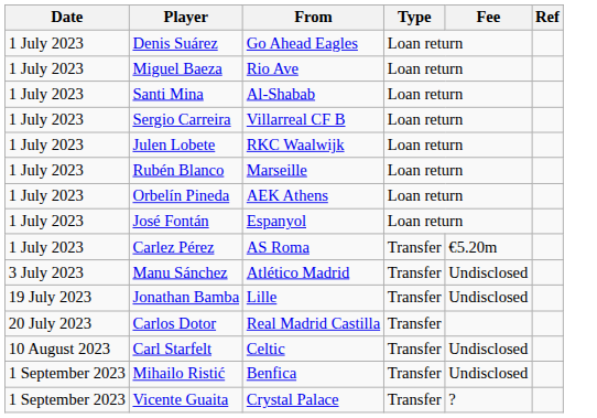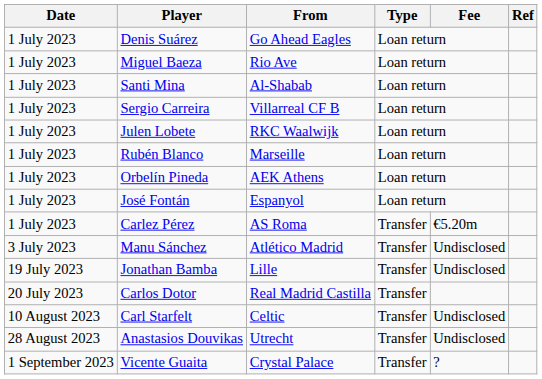 <table class="wikitable">
 <tr>
 <th>Date</th>
 <th>Player</th>
 <th>From</th>
 <th>Type</th>
 <th>Fee</th>
 <th>Ref</th>
 </tr>
 <tr>
 <td>1 July 2023</td>
 <td> <a href='#'>Denis Suárez</a></td>
 <td> <a href='#'>Go Ahead Eagles</a></td>
 <td colspan="2">Loan return</td>
 <td></td>
 </tr>
 <tr>
 <td>1 July 2023</td>
 <td> <a href='#'>Miguel Baeza</a></td>
 <td> <a href='#'>Rio Ave</a></td>
 <td colspan="2">Loan return</td>
 <td></td>
 </tr>
 <tr>
 <td>1 July 2023</td>
 <td> <a href='#'>Santi Mina</a></td>
 <td> <a href='#'>Al-Shabab</a></td>
 <td colspan="2">Loan return</td>
 <td></td>
 </tr>
 <tr>
 <td>1 July 2023</td>
 <td> <a href='#'>Sergio Carreira</a></td>
 <td><a href='#'>Villarreal CF B</a></td>
 <td colspan="2">Loan return</td>
 <td></td>
 </tr>
 <tr>
 <td>1 July 2023</td>
 <td> <a href='#'>Julen Lobete</a></td>
 <td> <a href='#'>RKC Waalwijk</a></td>
 <td colspan="2">Loan return</td>
 <td></td>
 </tr>
 <tr>
 <td>1 July 2023</td>
 <td> <a href='#'>Rubén Blanco</a></td>
 <td> <a href='#'>Marseille</a></td>
 <td colspan="2">Loan return</td>
 <td></td>
 </tr>
 <tr>
 <td>1 July 2023</td>
 <td> <a href='#'>Orbelín Pineda</a></td>
 <td> <a href='#'>AEK Athens</a></td>
 <td colspan="2">Loan return</td>
 <td></td>
 </tr>
 <tr>
 <td>1 July 2023</td>
 <td> <a href='#'>José Fontán</a></td>
 <td><a href='#'>Espanyol</a></td>
 <td colspan="2">Loan return</td>
 <td></td>
 </tr>
 <tr>
 <td>1 July 2023</td>
 <td> <a href='#'>Carlez Pérez</a></td>
 <td> <a href='#'>AS Roma</a></td>
 <td>Transfer</td>
 <td>€5.20m</td>
 <td></td>
 </tr>
 <tr>
 <td>3 July 2023</td>
 <td> <a href='#'>Manu Sánchez</a></td>
 <td><a href='#'>Atlético Madrid</a></td>
 <td>Transfer</td>
 <td>Undisclosed</td>
 <td></td>
 </tr>
 <tr>
 <td>19 July 2023</td>
 <td> <a href='#'>Jonathan Bamba</a></td>
 <td> <a href='#'>Lille</a></td>
 <td>Transfer</td>
 <td>Undisclosed</td>
 <td></td>
 </tr>
 <tr>
 <td>20 July 2023</td>
 <td><a href='#'>Carlos Dotor</a></td>
 <td><a href='#'>Real Madrid Castilla</a></td>
 <td>Transfer</td>
 <td></td>
 <td></td>
 </tr>
 <tr>
 <td>10 August 2023</td>
 <td> <a href='#'>Carl Starfelt</a></td>
 <td> <a href='#'>Celtic</a></td>
 <td>Transfer</td>
 <td>Undisclosed</td>
 <td></td>
 </tr>
 <tr>
-<td>1 September 2023</td>
-<td> <a href='#'>Mihailo Ristić</a></td>
-<td> <a href='#'>Benfica</a></td>
+<td>28 August 2023</td>
+<td> <a href='#'>Anastasios Douvikas</a></td>
+<td> <a href='#'>Utrecht</a></td>
 <td>Transfer</td>
 <td>Undisclosed</td>
 <td></td>
 </tr>
 <tr>
 <td>1 September 2023</td>
 <td> <a href='#'>Vicente Guaita</a></td>
 <td> <a href='#'>Crystal Palace</a></td>
 <td>Transfer</td>
 <td>?</td>
 <td></td>
 </tr>
 </table>
